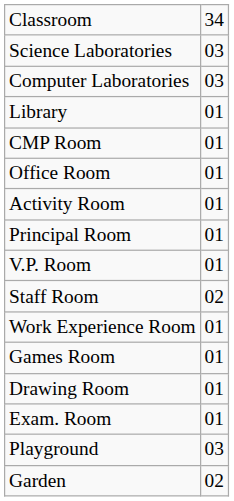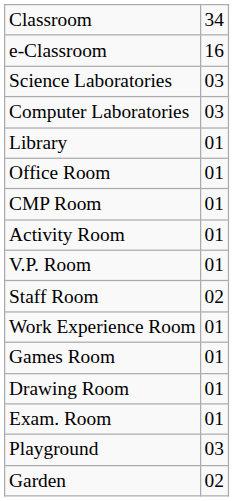 <table class="wikitable">
 <tr>
 <td>Classroom</td>
 <td>34</td>
+</tr>
+<tr>
+<td>e-Classroom</td>
+<td>16</td>
 </tr>
 <tr>
 <td>Science Laboratories</td>
 <td>03</td>
 </tr>
 <tr>
 <td>Computer Laboratories</td>
 <td>03</td>
 </tr>
 <tr>
 <td>Library</td>
 <td>01</td>
 </tr>
 <tr>
+<td>Office Room</td>
+<td>01</td>
+</tr>
+<tr>
 <td>CMP Room</td>
 <td>01</td>
 </tr>
 <tr>
-<td>Office Room</td>
-<td>01</td>
-</tr>
-<tr>
 <td>Activity Room</td>
-<td>01</td>
-</tr>
-<tr>
-<td>Principal Room</td>
 <td>01</td>
 </tr>
 <tr>
 <td>V.P. Room</td>
 <td>01</td>
 </tr>
 <tr>
 <td>Staff Room</td>
 <td>02</td>
 </tr>
 <tr>
 <td>Work Experience Room</td>
 <td>01</td>
 </tr>
 <tr>
 <td>Games Room</td>
 <td>01</td>
 </tr>
 <tr>
 <td>Drawing Room</td>
 <td>01</td>
 </tr>
 <tr>
 <td>Exam. Room</td>
 <td>01</td>
 </tr>
 <tr>
 <td>Playground</td>
 <td>03</td>
 </tr>
 <tr>
 <td>Garden</td>
 <td>02</td>
 </tr>
 </table>
